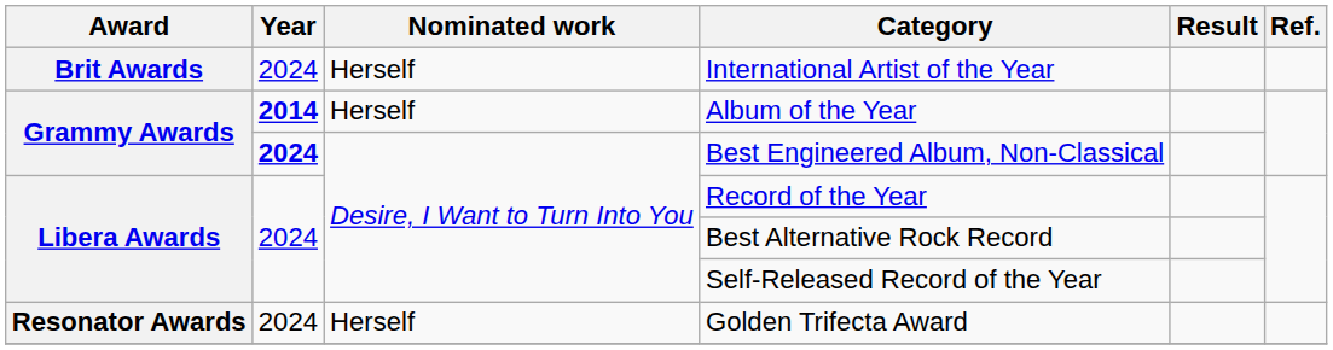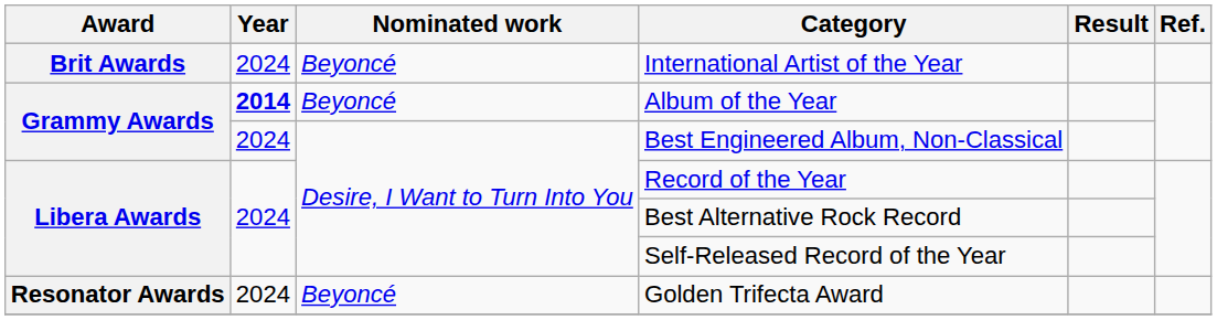 <table class="wikitable plainrowheaders">
 <tr>
 <th scope="col">Award</th>
 <th scope="col">Year</th>
 <th scope="col">Nominated work</th>
 <th scope="col">Category</th>
 <th scope="col">Result</th>
 <th scope="col">Ref.</th>
 </tr>
 <tr>
 <th scope="row"><a href='#'>Brit Awards</a></th>
 <td><a href='#'>2024</a></td>
-<td>Herself</td>
+<td><em><a href='#'>Beyoncé</a></em></td>
 <td><a href='#'>International Artist of the Year</a></td>
 <td></td>
 <td></td>
 </tr>
 <tr>
 <th scope="row" rowspan="2"><a href='#'>Grammy Awards</a></th>
 <td><strong><a href='#'>2014</a></strong></td>
-<td>Herself</td>
+<td><em><a href='#'>Beyoncé</a></em></td>
 <td><a href='#'>Album of the Year</a> </td>
 <td></td>
 <td rowspan="2"></td>
 </tr>
 <tr>
-<td><strong><a href='#'>2024</a></strong></td>
+<td><a href='#'>2024</a></td>
 <td rowspan="4"><em><a href='#'>Desire, I Want to Turn Into You</a></em></td>
 <td><a href='#'>Best Engineered Album, Non-Classical</a> </td>
 <td></td>
 </tr>
 <tr>
 <th scope="row" rowspan="3"><a href='#'>Libera Awards</a></th>
 <td rowspan="3"><a href='#'>2024</a></td>
 <td><a href='#'>Record of the Year</a></td>
 <td></td>
 <td rowspan="3"></td>
 </tr>
 <tr>
 <td>Best Alternative Rock Record</td>
 <td></td>
 </tr>
 <tr>
 <td>Self-Released Record of the Year</td>
 <td></td>
 </tr>
 <tr>
 <th scope="row">Resonator Awards</th>
 <td>2024</td>
-<td>Herself</td>
+<td><em><a href='#'>Beyoncé</a></em></td>
 <td>Golden Trifecta Award</td>
 <td></td>
 <td></td>
 </tr>
 <tr>
 </tr>
 </table>
